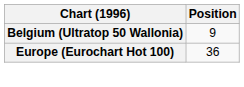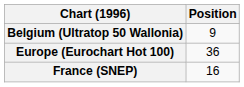 <table class="wikitable sortable plainrowheaders" style="text-align:center">
 <tr>
 <th>Chart (1996)</th>
 <th>Position</th>
 </tr>
 <tr>
 <th scope="row">Belgium (Ultratop 50 Wallonia)</th>
 <td>9</td>
 </tr>
 <tr>
 <th scope="row">Europe (Eurochart Hot 100)</th>
 <td>36</td>
 </tr>
+<tr>
+<th scope="row">France (SNEP)</th>
+<td>16</td>
+</tr>
 </table>
